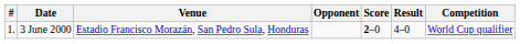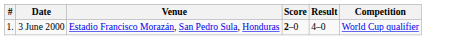 <table class="wikitable">
 <tr>
 <th>#</th>
 <th>Date</th>
 <th>Venue</th>
-<th>Opponent</th>
 <th>Score</th>
 <th>Result</th>
 <th>Competition</th>
 </tr>
 <tr>
 <td>1.</td>
 <td>3 June 2000</td>
 <td><a href='#'>Estadio Francisco Morazán</a>, <a href='#'>San Pedro Sula</a>, <a href='#'>Honduras</a></td>
-<td></td>
 <td><strong>2</strong>–0</td>
 <td>4–0</td>
 <td><a href='#'>World Cup qualifier</a></td>
 </tr>
 </table>
